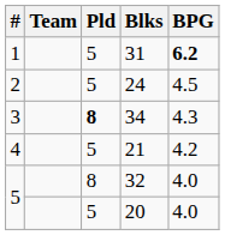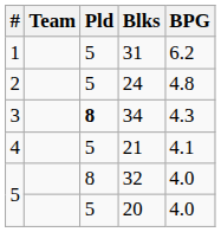 <table class=wikitable width=auto>
 <tr>
 <th>#</th>
 <th>Team</th>
 <th>Pld</th>
 <th>Blks</th>
 <th>BPG</th>
 </tr>
 <tr>
 <td>1</td>
 <td><strong></strong></td>
 <td>5</td>
 <td>31</td>
-<td><strong>6.2</strong></td>
+<td>6.2</td>
 </tr>
 <tr>
 <td>2</td>
 <td></td>
 <td>5</td>
 <td>24</td>
-<td>4.5</td>
+<td>4.8</td>
 </tr>
 <tr>
 <td>3</td>
 <td></td>
 <td><strong>8</strong></td>
 <td>34</td>
 <td>4.3</td>
 </tr>
 <tr>
 <td>4</td>
 <td></td>
 <td>5</td>
 <td>21</td>
-<td>4.2</td>
+<td>4.1</td>
 </tr>
 <tr>
 <td rowspan=2>5</td>
 <td></td>
 <td>8</td>
 <td>32</td>
 <td>4.0</td>
 </tr>
 <tr>
 <td></td>
 <td>5</td>
 <td>20</td>
 <td>4.0</td>
 </tr>
 </table>
